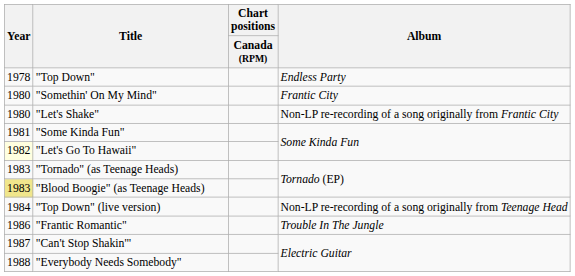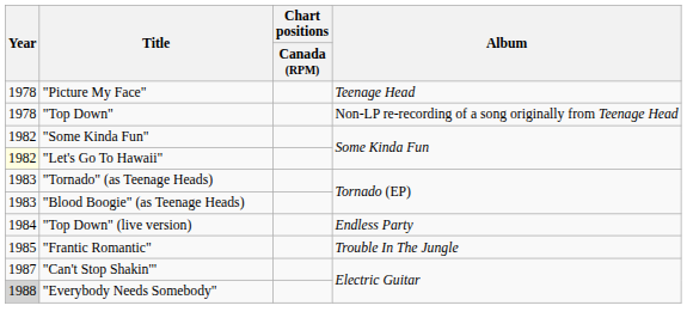 <table class="wikitable">
 <tr>
 <th rowspan="2">Year</th>
 <th style="width:260px;" rowspan="2">Title</th>
 <th>Chart positions</th>
 <th rowspan="2">Album</th>
 </tr>
 <tr>
 <th style="width:60px;">Canada <br><small>(RPM)</small></th>
 </tr>
 <tr>
 <td>1978</td>
+<td>"Picture My Face"</td>
+<td></td>
+<td><em>Teenage Head</em></td>
+</tr>
+<tr>
+<td>1978</td>
 <td>"Top Down"</td>
 <td></td>
-<td><em>Endless Party</em></td>
+<td>Non-LP re-recording of a song originally from <em>Teenage Head</em></td>
 </tr>
 <tr>
-<td>1980</td>
-<td>"Somethin' On My Mind"</td>
-<td></td>
-<td><em>Frantic City</em></td>
-</tr>
-<tr>
-<td>1980</td>
-<td>"Let's Shake"</td>
-<td></td>
-<td>Non-LP re-recording of a song originally from <em>Frantic City</em></td>
-</tr>
-<tr>
-<td>1981</td>
+<td>1982</td>
 <td>"Some Kinda Fun"</td>
 <td></td>
 <td rowspan="2"><em>Some Kinda Fun</em></td>
 </tr>
 <tr>
 <td style="background: lightyellow;">1982</td>
 <td>"Let's Go To Hawaii"</td>
 <td></td>
 </tr>
 <tr>
 <td>1983</td>
 <td>"Tornado" (as Teenage Heads)</td>
 <td></td>
 <td rowspan="2"><em>Tornado</em> (EP)</td>
 </tr>
 <tr>
-<td style="background: khaki;">1983</td>
+<td>1983</td>
 <td>"Blood Boogie" (as Teenage Heads)</td>
 <td></td>
 </tr>
 <tr>
 <td>1984</td>
 <td>"Top Down" (live version)</td>
 <td></td>
-<td>Non-LP re-recording of a song originally from <em>Teenage Head</em></td>
+<td><em>Endless Party</em></td>
 </tr>
 <tr>
-<td>1986</td>
+<td>1985</td>
 <td>"Frantic Romantic"</td>
 <td></td>
 <td><em>Trouble In The Jungle</em></td>
 </tr>
 <tr>
 <td>1987</td>
 <td>"Can't Stop Shakin'"</td>
 <td></td>
 <td rowspan="2"><em>Electric Guitar</em></td>
 </tr>
 <tr>
-<td>1988</td>
+<td style="background: lightgrey;">1988</td>
 <td>"Everybody Needs Somebody"</td>
 <td></td>
 </tr>
 </table>
